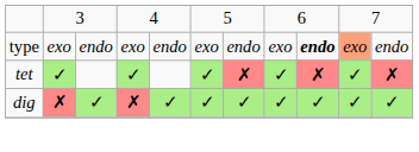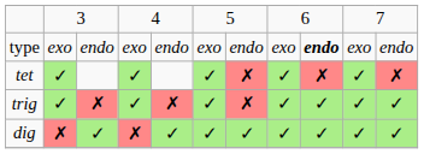 <table class="wikitable float-right" align="center">
 <tr>
 </tr>
 <tr align="center">
 <td></td>
 <td colspan="2">3</td>
 <td colspan="2">4</td>
 <td colspan="2">5</td>
 <td colspan="2">6</td>
 <td colspan="2">7</td>
 </tr>
 <tr align="center">
 <td>type</td>
 <td><em>exo</em></td>
 <td><em>endo</em></td>
 <td><em>exo</em></td>
 <td><em>endo</em></td>
 <td><em>exo</em></td>
 <td><em>endo</em></td>
 <td><em>exo</em></td>
 <td><strong><em>endo</em></strong></td>
-<td style="background: lightsalmon;"><em>exo</em></td>
+<td><em>exo</em></td>
 <td><em>endo</em></td>
 </tr>
 <tr align="center">
 <td><em>tet</em></td>
 <td bgcolor=#AAEE88>✓</td>
 <td></td>
 <td bgcolor=#AAEE88>✓</td>
 <td></td>
 <td bgcolor=#AAEE88>✓</td>
 <td bgcolor=FF8888>✗</td>
 <td bgcolor=#AAEE88>✓</td>
 <td bgcolor=FF8888>✗</td>
 <td bgcolor=#AAEE88>✓</td>
 <td bgcolor=FF8888>✗</td>
+</tr>
+<tr align="center">
+<td><em>trig</em></td>
+<td bgcolor=#AAEE88>✓</td>
+<td bgcolor=FF8888>✗</td>
+<td bgcolor=#AAEE88>✓</td>
+<td bgcolor=FF8888>✗</td>
+<td bgcolor=#AAEE88>✓</td>
+<td bgcolor=FF8888>✗</td>
+<td bgcolor=#AAEE88>✓</td>
+<td bgcolor=#AAEE88>✓</td>
+<td bgcolor=#AAEE88>✓</td>
+<td bgcolor=#AAEE88>✓</td>
 </tr>
 <tr align="center">
 <td><em>dig</em></td>
 <td bgcolor=FF8888>✗</td>
 <td bgcolor=#AAEE88>✓</td>
 <td bgcolor=FF8888>✗</td>
 <td bgcolor=#AAEE88>✓</td>
 <td bgcolor=#AAEE88>✓</td>
 <td bgcolor=#AAEE88>✓</td>
 <td bgcolor=#AAEE88>✓</td>
 <td bgcolor=#AAEE88>✓</td>
 <td bgcolor=#AAEE88>✓</td>
 <td bgcolor=#AAEE88>✓</td>
 </tr>
 <tr>
 </tr>
 </table>
